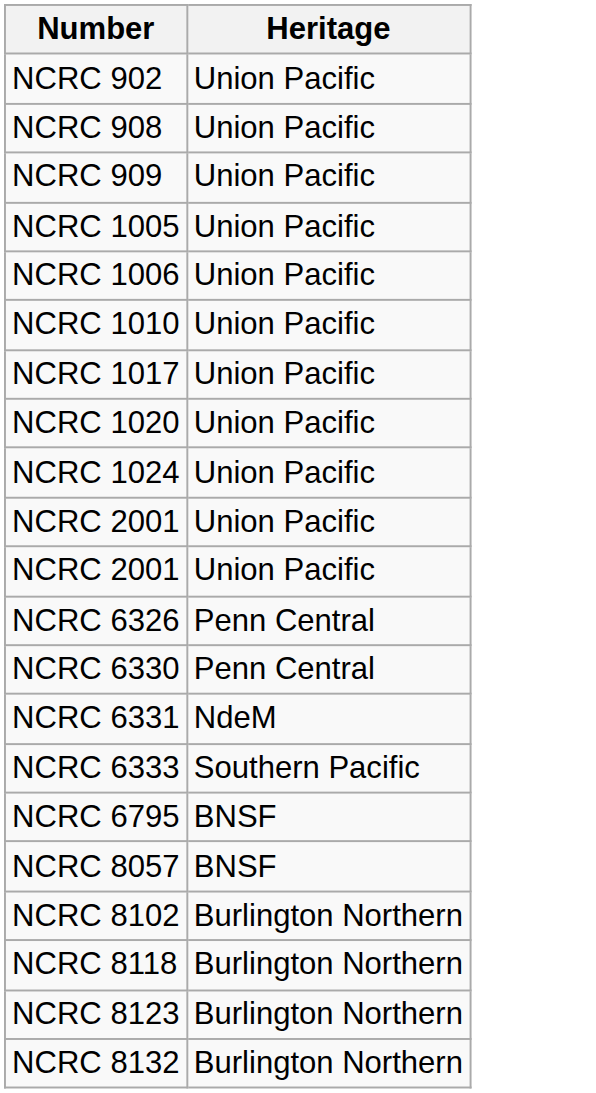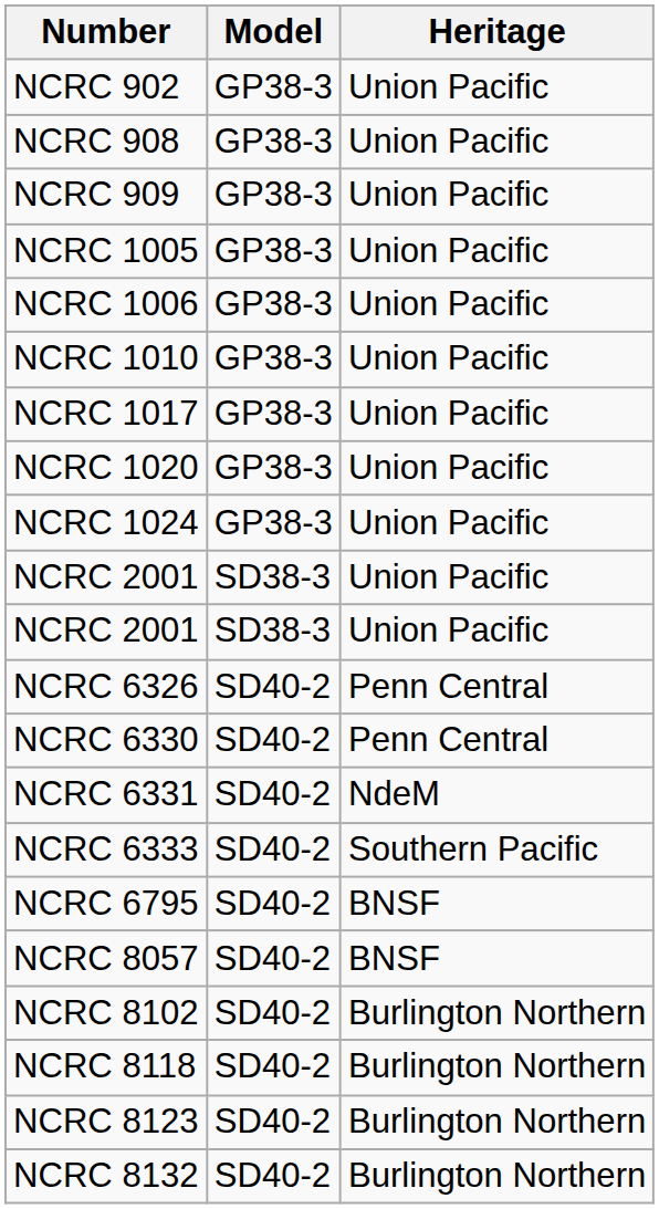 <table class="wikitable">
 <tr>
 <th>Number</th>
+<th>Model</th>
 <th>Heritage</th>
 </tr>
 <tr>
 <td>NCRC 902</td>
+<td>GP38-3</td>
 <td>Union Pacific</td>
 </tr>
 <tr>
 <td>NCRC 908</td>
+<td>GP38-3</td>
 <td>Union Pacific</td>
 </tr>
 <tr>
 <td>NCRC 909</td>
+<td>GP38-3</td>
 <td>Union Pacific</td>
 </tr>
 <tr>
 <td>NCRC 1005</td>
+<td>GP38-3</td>
 <td>Union Pacific</td>
 </tr>
 <tr>
 <td>NCRC 1006</td>
+<td>GP38-3</td>
 <td>Union Pacific</td>
 </tr>
 <tr>
 <td>NCRC 1010</td>
+<td>GP38-3</td>
 <td>Union Pacific</td>
 </tr>
 <tr>
 <td>NCRC 1017</td>
+<td>GP38-3</td>
 <td>Union Pacific</td>
 </tr>
 <tr>
 <td>NCRC 1020</td>
+<td>GP38-3</td>
 <td>Union Pacific</td>
 </tr>
 <tr>
 <td>NCRC 1024</td>
+<td>GP38-3</td>
 <td>Union Pacific</td>
 </tr>
 <tr>
 <td>NCRC 2001</td>
+<td>SD38-3</td>
 <td>Union Pacific</td>
 </tr>
 <tr>
 <td>NCRC 2001</td>
+<td>SD38-3</td>
 <td>Union Pacific</td>
 </tr>
 <tr>
 <td>NCRC 6326</td>
+<td>SD40-2</td>
 <td>Penn Central</td>
 </tr>
 <tr>
 <td>NCRC 6330</td>
+<td>SD40-2</td>
 <td>Penn Central</td>
 </tr>
 <tr>
 <td>NCRC 6331</td>
+<td>SD40-2</td>
 <td>NdeM</td>
 </tr>
 <tr>
 <td>NCRC 6333</td>
+<td>SD40-2</td>
 <td>Southern Pacific</td>
 </tr>
 <tr>
 <td>NCRC 6795</td>
+<td>SD40-2</td>
 <td>BNSF</td>
 </tr>
 <tr>
 <td>NCRC 8057</td>
+<td>SD40-2</td>
 <td>BNSF</td>
 </tr>
 <tr>
 <td>NCRC 8102</td>
+<td>SD40-2</td>
 <td>Burlington Northern</td>
 </tr>
 <tr>
 <td>NCRC 8118</td>
+<td>SD40-2</td>
 <td>Burlington Northern</td>
 </tr>
 <tr>
 <td>NCRC 8123</td>
+<td>SD40-2</td>
 <td>Burlington Northern</td>
 </tr>
 <tr>
 <td>NCRC 8132</td>
+<td>SD40-2</td>
 <td>Burlington Northern</td>
 </tr>
 </table>
